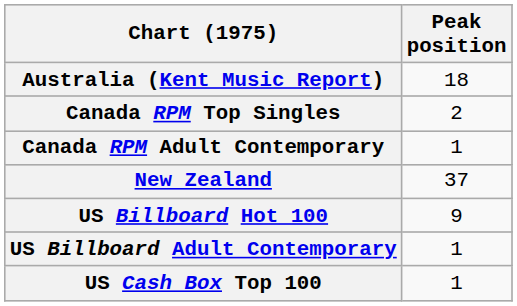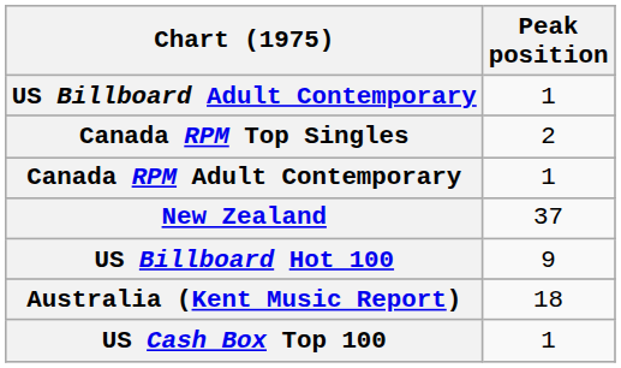 <table class="wikitable sortable plainrowheaders">
 <tr>
 <th>Chart (1975)</th>
 <th>Peak<br>position</th>
 </tr>
 <tr>
-<th scope="row">Australia (<a href='#'>Kent Music Report</a>)</th>
-<td style="text-align:center;">18</td>
+<th scope="row">US <em>Billboard</em> <a href='#'>Adult Contemporary</a></th>
+<td style="text-align:center;">1</td>
 </tr>
 <tr>
 <th scope="row">Canada <em><a href='#'>RPM</a></em> Top Singles</th>
 <td style="text-align:center;">2</td>
 </tr>
 <tr>
 <th scope="row">Canada <em><a href='#'>RPM</a></em> Adult Contemporary</th>
 <td style="text-align:center;">1</td>
 </tr>
 <tr>
 <th scope="row"><a href='#'>New Zealand</a></th>
 <td style="text-align:center;">37</td>
 </tr>
 <tr>
 <th scope="row">US <em><a href='#'>Billboard</a></em> <a href='#'>Hot 100</a></th>
 <td style="text-align:center;">9</td>
 </tr>
 <tr>
-<th scope="row">US <em>Billboard</em> <a href='#'>Adult Contemporary</a></th>
-<td style="text-align:center;">1</td>
+<th scope="row">Australia (<a href='#'>Kent Music Report</a>)</th>
+<td style="text-align:center;">18</td>
 </tr>
 <tr>
 <th scope="row">US <a href='#'><em>Cash Box</em></a> Top 100</th>
 <td align="center">1</td>
 </tr>
 </table>
